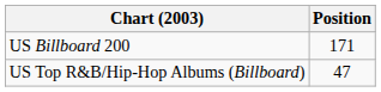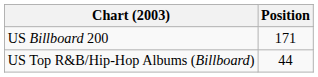 <table class="wikitable">
 <tr>
 <th>Chart (2003)</th>
 <th>Position</th>
 </tr>
 <tr>
 <td>US <em>Billboard</em> 200</td>
 <td style="text-align:center;">171</td>
 </tr>
 <tr>
 <td>US Top R&B/Hip-Hop Albums (<em>Billboard</em>)</td>
-<td style="text-align:center;">47</td>
+<td style="text-align:center;">44</td>
 </tr>
 </table>
